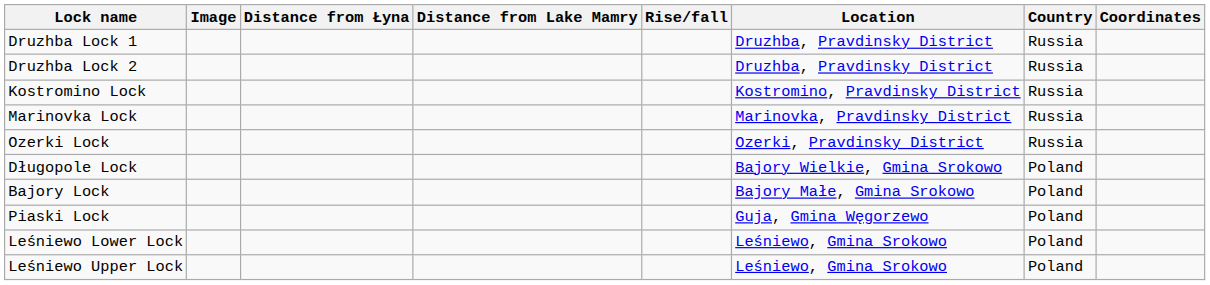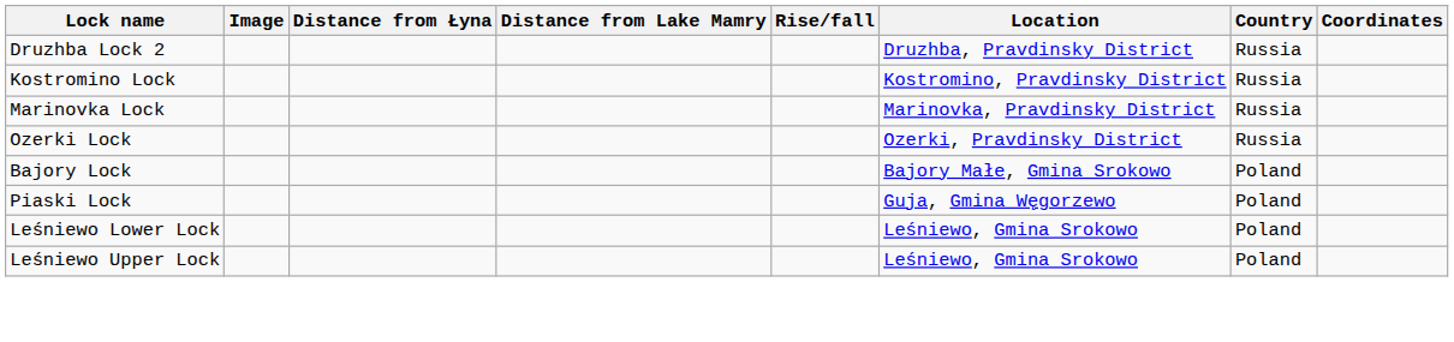 <table class="wikitable sortable">
 <tr>
 <th>Lock name</th>
 <th>Image</th>
 <th>Distance from Łyna</th>
 <th>Distance from Lake Mamry</th>
 <th>Rise/fall</th>
 <th>Location</th>
 <th>Country</th>
 <th>Coordinates</th>
-</tr>
-<tr>
-<td>Druzhba Lock 1</td>
-<td></td>
-<td></td>
-<td></td>
-<td></td>
-<td><a href='#'>Druzhba</a>, <a href='#'>Pravdinsky District</a></td>
-<td>Russia</td>
-<td></td>
 </tr>
 <tr>
 <td>Druzhba Lock 2</td>
 <td></td>
 <td></td>
 <td></td>
 <td></td>
 <td><a href='#'>Druzhba</a>, <a href='#'>Pravdinsky District</a></td>
 <td>Russia</td>
 <td></td>
 </tr>
 <tr>
 <td>Kostromino Lock</td>
 <td></td>
 <td></td>
 <td></td>
 <td></td>
 <td><a href='#'>Kostromino</a>, <a href='#'>Pravdinsky District</a></td>
 <td>Russia</td>
 <td></td>
 </tr>
 <tr>
 <td>Marinovka Lock</td>
 <td></td>
 <td></td>
 <td></td>
 <td></td>
 <td><a href='#'>Marinovka</a>, <a href='#'>Pravdinsky District</a></td>
 <td>Russia</td>
 <td></td>
 </tr>
 <tr>
 <td>Ozerki Lock</td>
 <td></td>
 <td></td>
 <td></td>
 <td></td>
 <td><a href='#'>Ozerki</a>, <a href='#'>Pravdinsky District</a></td>
 <td>Russia</td>
-<td></td>
-</tr>
-<tr>
-<td>Długopole Lock</td>
-<td></td>
-<td></td>
-<td></td>
-<td></td>
-<td><a href='#'>Bajory Wielkie</a>, <a href='#'>Gmina Srokowo</a></td>
-<td>Poland</td>
 <td></td>
 </tr>
 <tr>
 <td>Bajory Lock</td>
 <td></td>
 <td></td>
 <td></td>
 <td></td>
 <td><a href='#'>Bajory Małe</a>, <a href='#'>Gmina Srokowo</a></td>
 <td>Poland</td>
 <td></td>
 </tr>
 <tr>
 <td>Piaski Lock</td>
 <td></td>
 <td></td>
 <td></td>
 <td></td>
 <td><a href='#'>Guja</a>, <a href='#'>Gmina Węgorzewo</a></td>
 <td>Poland</td>
 <td></td>
 </tr>
 <tr>
 <td>Leśniewo Lower Lock</td>
 <td></td>
 <td></td>
 <td></td>
 <td></td>
 <td><a href='#'>Leśniewo</a>, <a href='#'>Gmina Srokowo</a></td>
 <td>Poland</td>
 <td></td>
 </tr>
 <tr>
 <td>Leśniewo Upper Lock</td>
 <td></td>
 <td></td>
 <td></td>
 <td></td>
 <td><a href='#'>Leśniewo</a>, <a href='#'>Gmina Srokowo</a></td>
 <td>Poland</td>
 <td></td>
 </tr>
 </table>
